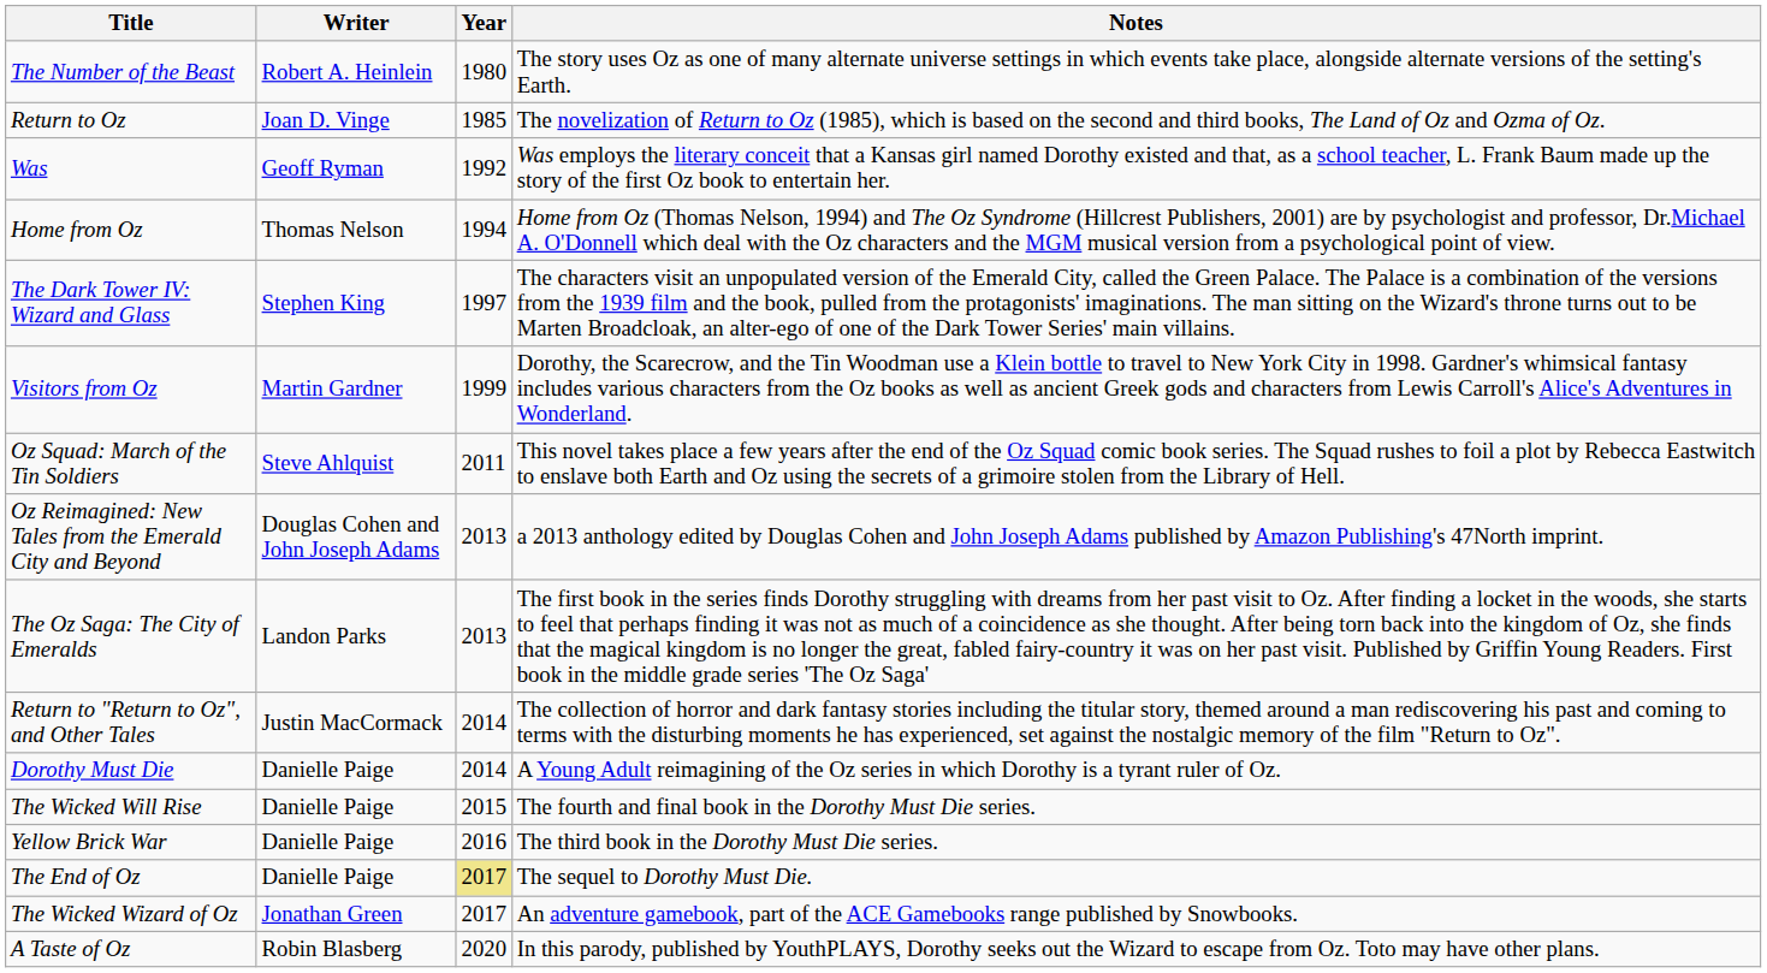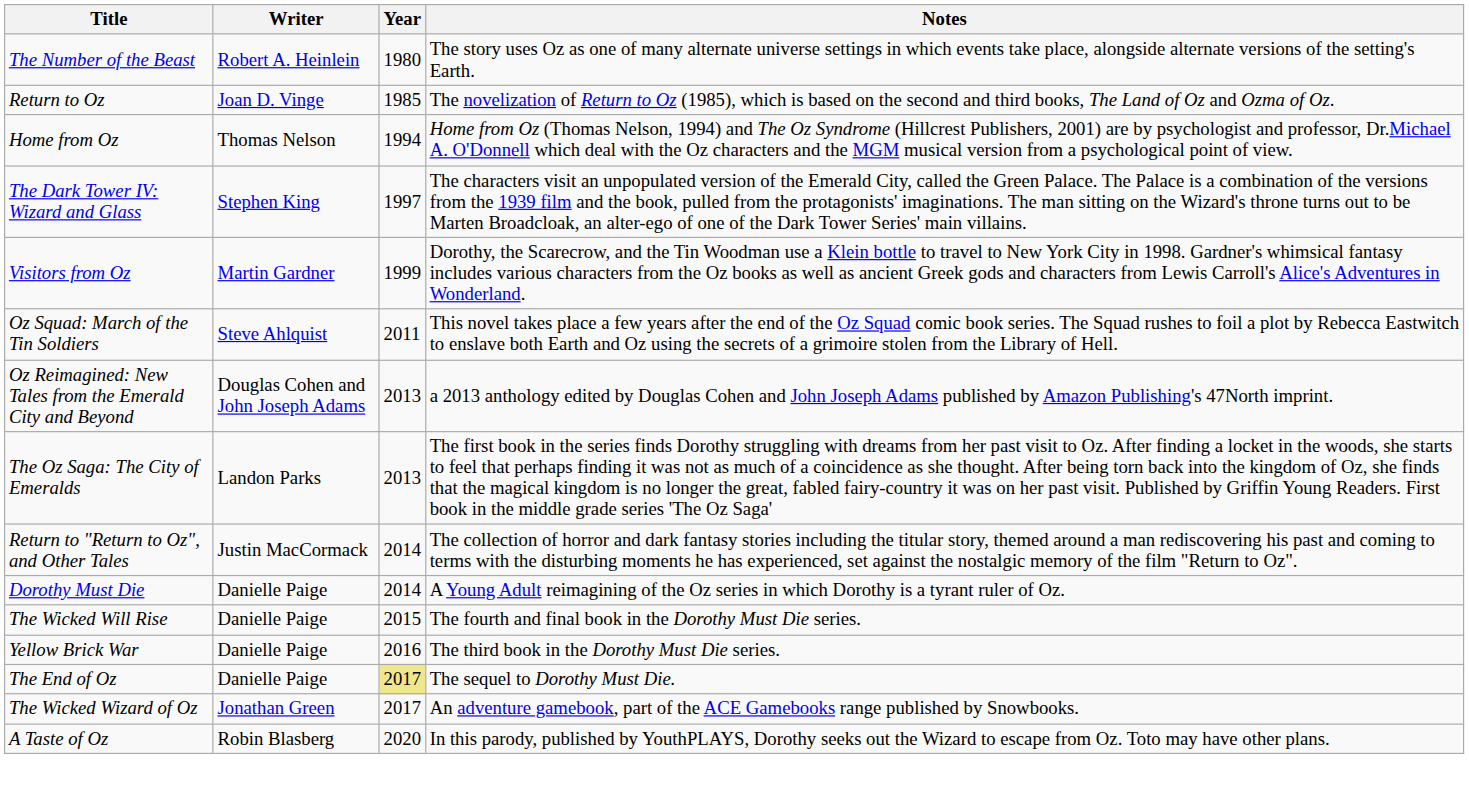 <table class="wikitable sortable">
 <tr>
 <th>Title</th>
 <th>Writer</th>
 <th>Year</th>
 <th>Notes</th>
 </tr>
 <tr>
 <td><em><a href='#'>The Number of the Beast</a></em></td>
 <td><a href='#'>Robert A. Heinlein</a></td>
 <td>1980</td>
 <td>The story uses Oz as one of many alternate universe settings in which events take place, alongside alternate versions of the setting's Earth.</td>
 </tr>
 <tr>
 <td><em>Return to Oz</em></td>
 <td><a href='#'>Joan D. Vinge</a></td>
 <td>1985</td>
 <td>The <a href='#'>novelization</a> of <em><a href='#'>Return to Oz</a></em> (1985), which is based on the second and third books, <em>The Land of Oz</em> and <em>Ozma of Oz</em>.</td>
-</tr>
-<tr>
-<td><em><a href='#'>Was</a></em></td>
-<td><a href='#'>Geoff Ryman</a></td>
-<td>1992</td>
-<td><em>Was</em> employs the <a href='#'>literary conceit</a> that a Kansas girl named Dorothy existed and that, as a <a href='#'>school teacher</a>, L. Frank Baum made up the story of the first Oz book to entertain her.</td>
 </tr>
 <tr>
 <td><em>Home from Oz</em></td>
 <td>Thomas Nelson</td>
 <td>1994</td>
 <td><em>Home from Oz</em> (Thomas Nelson, 1994) and <em>The Oz Syndrome</em> (Hillcrest Publishers, 2001) are by psychologist and professor, Dr.<a href='#'>Michael A. O'Donnell</a> which deal with the Oz characters and the <a href='#'>MGM</a> musical version from a psychological point of view.</td>
 </tr>
 <tr>
 <td><em><a href='#'>The Dark Tower IV: Wizard and Glass</a></em></td>
 <td><a href='#'>Stephen King</a></td>
 <td>1997</td>
 <td>The characters visit an unpopulated version of the Emerald City, called the Green Palace. The Palace is a combination of the versions from the <a href='#'>1939 film</a> and the book, pulled from the protagonists' imaginations. The man sitting on the Wizard's throne turns out to be Marten Broadcloak, an alter-ego of one of the Dark Tower Series' main villains.</td>
 </tr>
 <tr>
 <td><em><a href='#'>Visitors from Oz</a></em></td>
 <td><a href='#'>Martin Gardner</a></td>
 <td>1999</td>
 <td>Dorothy, the Scarecrow, and the Tin Woodman use a <a href='#'>Klein bottle</a> to travel to New York City in 1998. Gardner's whimsical fantasy includes various characters from the Oz books as well as ancient Greek gods and characters from Lewis Carroll's <a href='#'>Alice's Adventures in Wonderland</a>.</td>
 </tr>
 <tr>
 <td><em>Oz Squad: March of the Tin Soldiers</em></td>
 <td><a href='#'>Steve Ahlquist</a></td>
 <td>2011</td>
 <td>This novel takes place a few years after the end of the <a href='#'>Oz Squad</a> comic book series. The Squad rushes to foil a plot by Rebecca Eastwitch to enslave both Earth and Oz using the secrets of a grimoire stolen from the Library of Hell.</td>
 </tr>
 <tr>
 <td><em>Oz Reimagined: New Tales from the Emerald City and Beyond</em></td>
 <td>Douglas Cohen and <a href='#'>John Joseph Adams</a></td>
 <td>2013</td>
 <td>a 2013 anthology edited by Douglas Cohen and <a href='#'>John Joseph Adams</a> published by <a href='#'>Amazon Publishing</a>'s 47North imprint.</td>
 </tr>
 <tr>
 <td><em>The Oz Saga: The City of Emeralds</em></td>
 <td>Landon Parks</td>
 <td>2013</td>
 <td>The first book in the series finds Dorothy struggling with dreams from her past visit to Oz. After finding a locket in the woods, she starts to feel that perhaps finding it was not as much of a coincidence as she thought. After being torn back into the kingdom of Oz, she finds that the magical kingdom is no longer the great, fabled fairy-country it was on her past visit. Published by Griffin Young Readers. First book in the middle grade series 'The Oz Saga'</td>
 </tr>
 <tr>
 <td><em>Return to "Return to Oz", and Other Tales</em></td>
 <td>Justin MacCormack</td>
 <td>2014</td>
 <td>The collection of horror and dark fantasy stories including the titular story, themed around a man rediscovering his past and coming to terms with the disturbing moments he has experienced, set against the nostalgic memory of the film "Return to Oz".</td>
 </tr>
 <tr>
 <td><em><a href='#'>Dorothy Must Die</a></em></td>
 <td>Danielle Paige</td>
 <td>2014</td>
 <td>A <a href='#'>Young Adult</a> reimagining of the Oz series in which Dorothy is a tyrant ruler of Oz.</td>
 </tr>
 <tr>
 <td><em>The Wicked Will Rise</em></td>
 <td>Danielle Paige</td>
 <td>2015</td>
 <td>The fourth and final book in the <em>Dorothy Must Die</em> series.</td>
 </tr>
 <tr>
 <td><em>Yellow Brick War</em></td>
 <td>Danielle Paige</td>
 <td>2016</td>
 <td>The third book in the <em>Dorothy Must Die</em> series.</td>
 </tr>
 <tr>
 <td><em>The End of Oz</em></td>
 <td>Danielle Paige</td>
 <td style="background: khaki;">2017</td>
 <td>The sequel to <em>Dorothy Must Die.</em></td>
 </tr>
 <tr>
 <td><em>The Wicked Wizard of Oz</em></td>
 <td><a href='#'>Jonathan Green</a></td>
 <td>2017</td>
 <td>An <a href='#'>adventure gamebook</a>, part of the <a href='#'>ACE Gamebooks</a> range published by Snowbooks.</td>
 </tr>
 <tr>
 <td><em>A Taste of Oz</em></td>
 <td>Robin Blasberg</td>
 <td>2020</td>
 <td>In this parody, published by YouthPLAYS, Dorothy seeks out the Wizard to escape from Oz.  Toto may have other plans.</td>
 </tr>
 </table>
